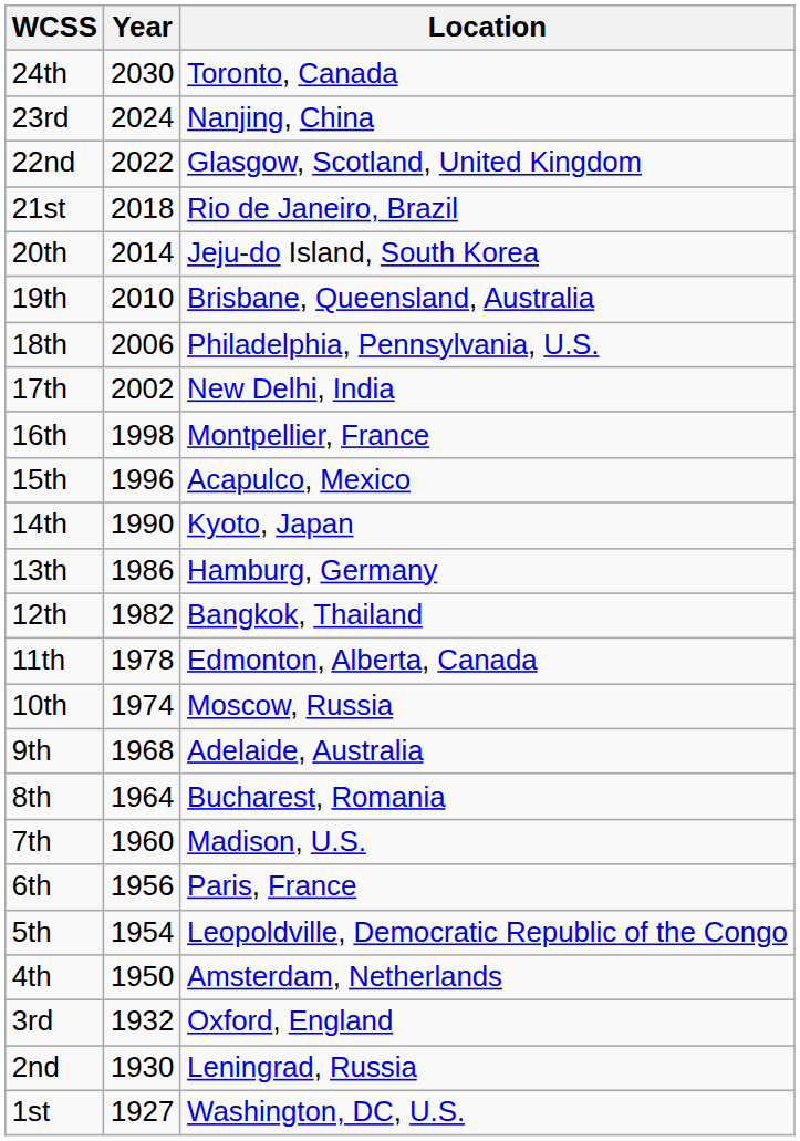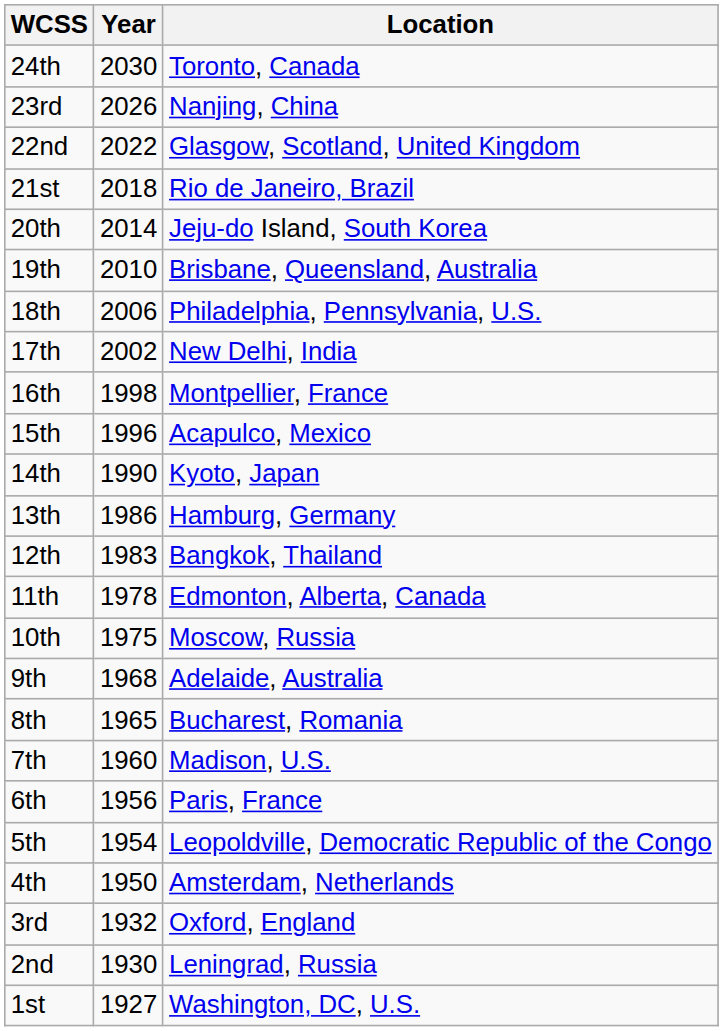 <table class="wikitable">
 <tr>
 <th>WCSS</th>
 <th>Year</th>
 <th>Location</th>
 </tr>
 <tr>
 <td>24th</td>
 <td>2030</td>
 <td><a href='#'>Toronto</a>, <a href='#'>Canada</a></td>
 </tr>
 <tr>
 <td>23rd</td>
-<td>2024</td>
+<td>2026</td>
 <td><a href='#'>Nanjing</a>, <a href='#'>China</a></td>
 </tr>
 <tr>
 <td>22nd</td>
 <td>2022</td>
 <td><a href='#'>Glasgow</a>, <a href='#'>Scotland</a>, <a href='#'>United Kingdom</a></td>
 </tr>
 <tr>
 <td>21st</td>
 <td>2018</td>
 <td><a href='#'>Rio de Janeiro, Brazil</a></td>
 </tr>
 <tr>
 <td>20th</td>
 <td>2014</td>
 <td><a href='#'>Jeju-do</a> Island, <a href='#'>South Korea</a></td>
 </tr>
 <tr>
 <td>19th</td>
 <td>2010</td>
 <td><a href='#'>Brisbane</a>, <a href='#'>Queensland</a>, <a href='#'>Australia</a></td>
 </tr>
 <tr>
 <td>18th</td>
 <td>2006</td>
 <td><a href='#'>Philadelphia</a>, <a href='#'>Pennsylvania</a>, <a href='#'>U.S.</a></td>
 </tr>
 <tr>
 <td>17th</td>
 <td>2002</td>
 <td><a href='#'>New Delhi</a>, <a href='#'>India</a></td>
 </tr>
 <tr>
 <td>16th</td>
 <td>1998</td>
 <td><a href='#'>Montpellier</a>, <a href='#'>France</a></td>
 </tr>
 <tr>
 <td>15th</td>
 <td>1996</td>
 <td><a href='#'>Acapulco</a>, <a href='#'>Mexico</a></td>
 </tr>
 <tr>
 <td>14th</td>
 <td>1990</td>
 <td><a href='#'>Kyoto</a>, <a href='#'>Japan</a></td>
 </tr>
 <tr>
 <td>13th</td>
 <td>1986</td>
 <td><a href='#'>Hamburg</a>, <a href='#'>Germany</a></td>
 </tr>
 <tr>
 <td>12th</td>
-<td>1982</td>
+<td>1983</td>
 <td><a href='#'>Bangkok</a>, <a href='#'>Thailand</a></td>
 </tr>
 <tr>
 <td>11th</td>
 <td>1978</td>
 <td><a href='#'>Edmonton</a>, <a href='#'>Alberta</a>, <a href='#'>Canada</a></td>
 </tr>
 <tr>
 <td>10th</td>
-<td>1974</td>
+<td>1975</td>
 <td><a href='#'>Moscow</a>, <a href='#'>Russia</a></td>
 </tr>
 <tr>
 <td>9th</td>
 <td>1968</td>
 <td><a href='#'>Adelaide</a>, <a href='#'>Australia</a></td>
 </tr>
 <tr>
 <td>8th</td>
-<td>1964</td>
+<td>1965</td>
 <td><a href='#'>Bucharest</a>, <a href='#'>Romania</a></td>
 </tr>
 <tr>
 <td>7th</td>
 <td>1960</td>
 <td><a href='#'>Madison</a>, <a href='#'>U.S.</a></td>
 </tr>
 <tr>
 <td>6th</td>
 <td>1956</td>
 <td><a href='#'>Paris</a>, <a href='#'>France</a></td>
 </tr>
 <tr>
 <td>5th</td>
 <td>1954</td>
 <td><a href='#'>Leopoldville</a>, <a href='#'>Democratic Republic of the Congo</a></td>
 </tr>
 <tr>
 <td>4th</td>
 <td>1950</td>
 <td><a href='#'>Amsterdam</a>, <a href='#'>Netherlands</a></td>
 </tr>
 <tr>
 <td>3rd</td>
 <td>1932</td>
 <td><a href='#'>Oxford</a>, <a href='#'>England</a></td>
 </tr>
 <tr>
 <td>2nd</td>
 <td>1930</td>
 <td><a href='#'>Leningrad</a>, <a href='#'>Russia</a></td>
 </tr>
 <tr>
 <td>1st</td>
 <td>1927</td>
 <td><a href='#'>Washington, DC</a>, <a href='#'>U.S.</a></td>
 </tr>
 </table>
